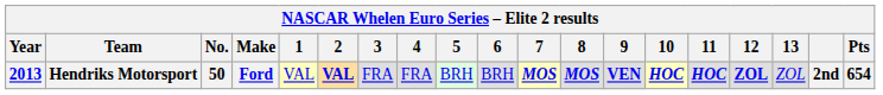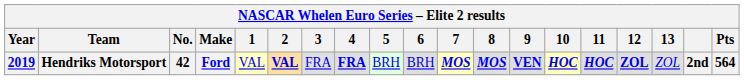 <table class="wikitable" style="text-align:center; font-size:75%">
 <tr>
 <th colspan=21><a href='#'>NASCAR Whelen Euro Series</a> – Elite 2 results</th>
 </tr>
 <tr>
 <th>Year</th>
 <th>Team</th>
 <th>No.</th>
 <th>Make</th>
 <th>1</th>
 <th>2</th>
 <th>3</th>
 <th>4</th>
 <th>5</th>
 <th>6</th>
 <th>7</th>
 <th>8</th>
 <th>9</th>
 <th>10</th>
 <th>11</th>
 <th>12</th>
 <th>13</th>
 <th></th>
 <th>Pts</th>
 </tr>
 <tr>
-<th><a href='#'>2013</a></th>
+<th><a href='#'>2019</a></th>
 <th>Hendriks Motorsport</th>
-<th>50</th>
+<th>42</th>
 <th><a href='#'>Ford</a></th>
 <td style="background-color:#FFFFBF"><a href='#'>VAL</a><br></td>
 <td style="background-color:#FFDF9F"><strong><a href='#'>VAL</a><br></strong></td>
 <td style="background-color:#DFDFDF"><a href='#'>FRA</a><br></td>
-<td style="background-color:#DFDFDF"><a href='#'>FRA</a><br></td>
+<td style="background-color:#DFDFDF"><strong><a href='#'>FRA</a><br></strong></td>
 <td style="background-color:#DFFFDF"><a href='#'>BRH</a><br></td>
 <td style="background-color:#DFDFDF"><a href='#'>BRH</a><br></td>
 <td style="background-color:#FFFFBF"><strong><em><a href='#'>MOS</a></em></strong><br></td>
 <td style="background-color:#DFDFDF"><strong><em><a href='#'>MOS</a></em></strong><br></td>
 <td style="background-color:#DFDFDF"><strong><a href='#'>VEN</a></strong><br></td>
 <td style="background-color:#FFFFBF"><strong><em><a href='#'>HOC</a></em></strong><br></td>
 <td style="background-color:#DFDFDF"><strong><em><a href='#'>HOC</a></em></strong><br></td>
 <td style="background-color:#DFDFDF"><strong><a href='#'>ZOL</a></strong><br></td>
 <td style="background-color:#DFDFDF"><em><a href='#'>ZOL</a></em><br></td>
 <th>2nd</th>
-<th>654</th>
+<th>564</th>
 </tr>
 </table>
